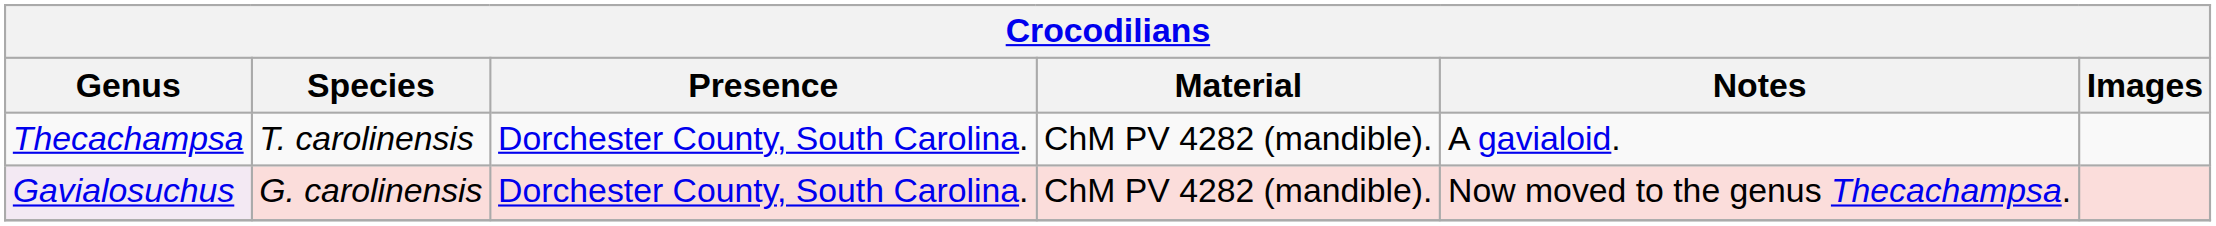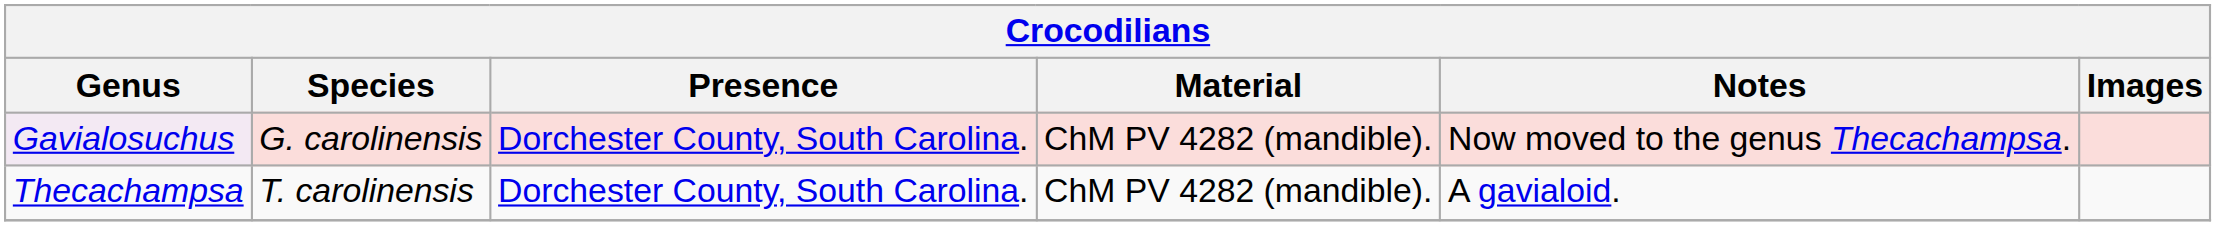 <table class="wikitable" align="center">
 <tr>
 <th colspan="6" align="center"><strong><a href='#'>Crocodilians</a></strong></th>
 </tr>
 <tr>
 <th>Genus</th>
 <th>Species</th>
 <th>Presence</th>
 <th><strong>Material</strong></th>
 <th>Notes</th>
 <th>Images</th>
 </tr>
 <tr>
+<td style="background:#f3e9f3;"><em><a href='#'>Gavialosuchus</a></em></td>
+<td style="background:#fbdddb;"><em>G. carolinensis</em></td>
+<td style="background:#fbdddb;"><a href='#'>Dorchester County, South Carolina</a>.</td>
+<td style="background:#fbdddb;">ChM PV 4282 (mandible).</td>
+<td style="background:#fbdddb;">Now moved to the genus <em><a href='#'>Thecachampsa</a></em>.</td>
+<td style="background:#fbdddb;"></td>
+</tr>
+<tr>
 <td><em><a href='#'>Thecachampsa</a></em></td>
 <td><em>T. carolinensis</em></td>
 <td><a href='#'>Dorchester County, South Carolina</a>.</td>
 <td>ChM PV 4282 (mandible).</td>
 <td>A <a href='#'>gavialoid</a>.</td>
 <td></td>
 </tr>
 <tr>
-<td style="background:#f3e9f3;"><em><a href='#'>Gavialosuchus</a></em></td>
-<td style="background:#fbdddb;"><em>G. carolinensis</em></td>
-<td style="background:#fbdddb;"><a href='#'>Dorchester County, South Carolina</a>.</td>
-<td style="background:#fbdddb;">ChM PV 4282 (mandible).</td>
-<td style="background:#fbdddb;">Now moved to the genus <em><a href='#'>Thecachampsa</a></em>.</td>
-<td style="background:#fbdddb;"></td>
-</tr>
-<tr>
 </tr>
 </table>
